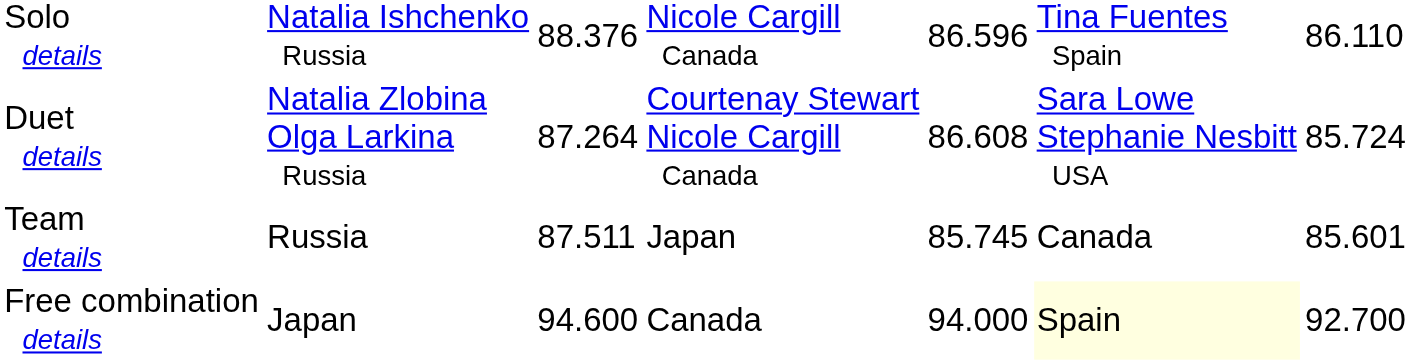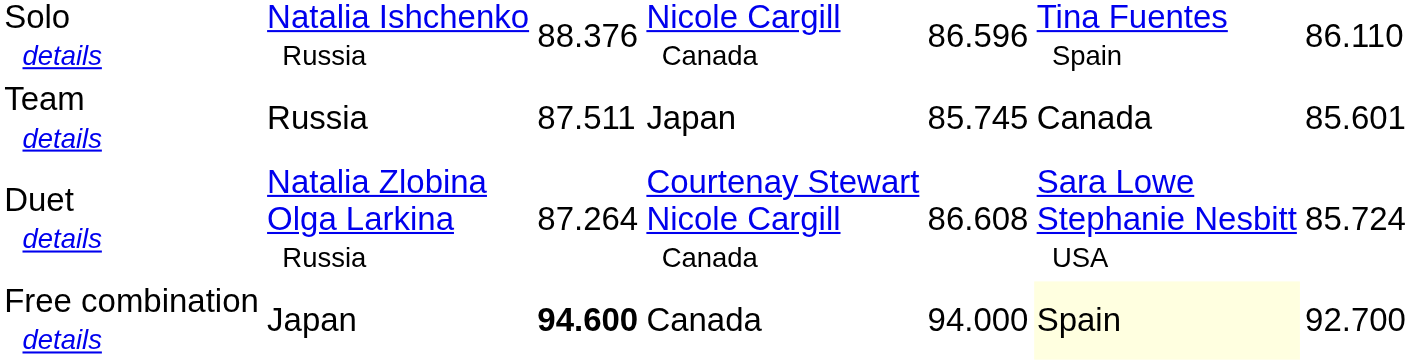 <table>
 <tr>
 <td>Solo<br>   <small><em><a href='#'>details</a></em></small></td>
 <td><a href='#'>Natalia Ishchenko</a> <small><br>   Russia </small></td>
 <td>88.376</td>
 <td><a href='#'>Nicole Cargill</a> <small><br>   Canada </small></td>
 <td>86.596</td>
 <td><a href='#'>Tina Fuentes</a> <small><br>   Spain </small></td>
 <td>86.110</td>
 </tr>
 <tr>
+<td>Team<br>   <small><em><a href='#'>details</a></em></small></td>
+<td> Russia</td>
+<td>87.511</td>
+<td> Japan</td>
+<td>85.745</td>
+<td> Canada</td>
+<td>85.601</td>
+</tr>
+<tr>
 <td>Duet<br>   <small><em><a href='#'>details</a></em></small></td>
 <td><a href='#'>Natalia Zlobina</a> <br> <a href='#'>Olga Larkina</a> <small><br>   Russia </small></td>
 <td>87.264</td>
 <td><a href='#'>Courtenay Stewart</a> <br> <a href='#'>Nicole Cargill</a> <small><br>   Canada </small></td>
 <td>86.608</td>
 <td><a href='#'>Sara Lowe</a> <br> <a href='#'>Stephanie Nesbitt</a> <small><br>   USA </small></td>
 <td>85.724</td>
 </tr>
 <tr>
-<td>Team<br>   <small><em><a href='#'>details</a></em></small></td>
-<td> Russia</td>
-<td>87.511</td>
-<td> Japan</td>
-<td>85.745</td>
-<td> Canada</td>
-<td>85.601</td>
-</tr>
-<tr>
 <td>Free combination<br>   <small><em><a href='#'>details</a></em></small></td>
 <td> Japan</td>
-<td>94.600</td>
+<td><strong>94.600</strong></td>
 <td> Canada</td>
 <td>94.000</td>
 <td style="background: lightyellow;"> Spain</td>
 <td>92.700</td>
 </tr>
 <tr>
 </tr>
 </table>
